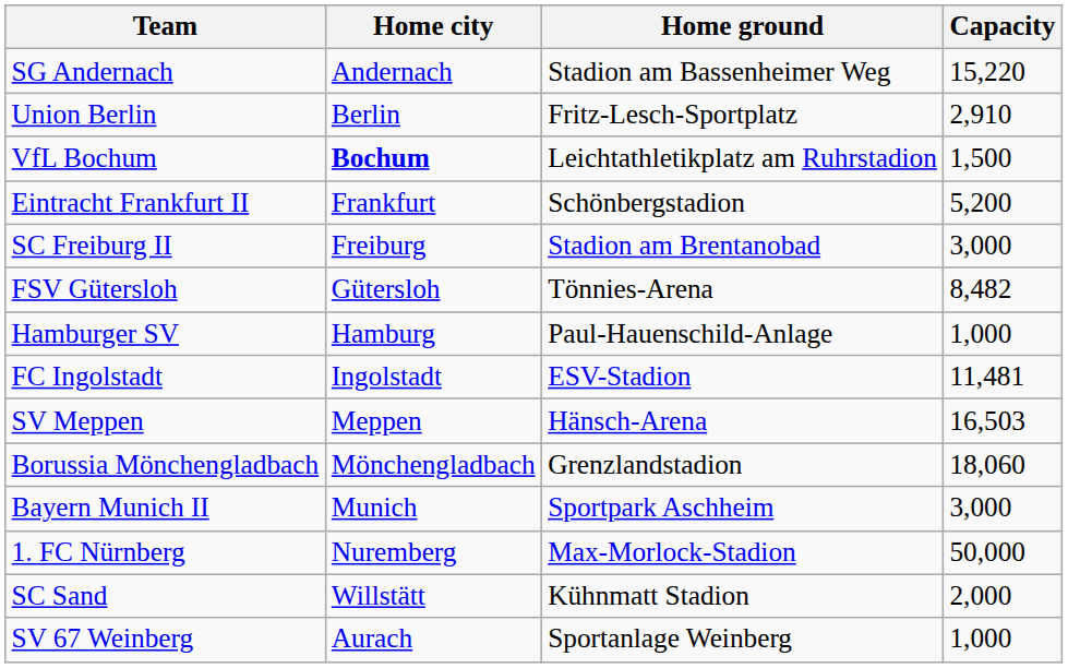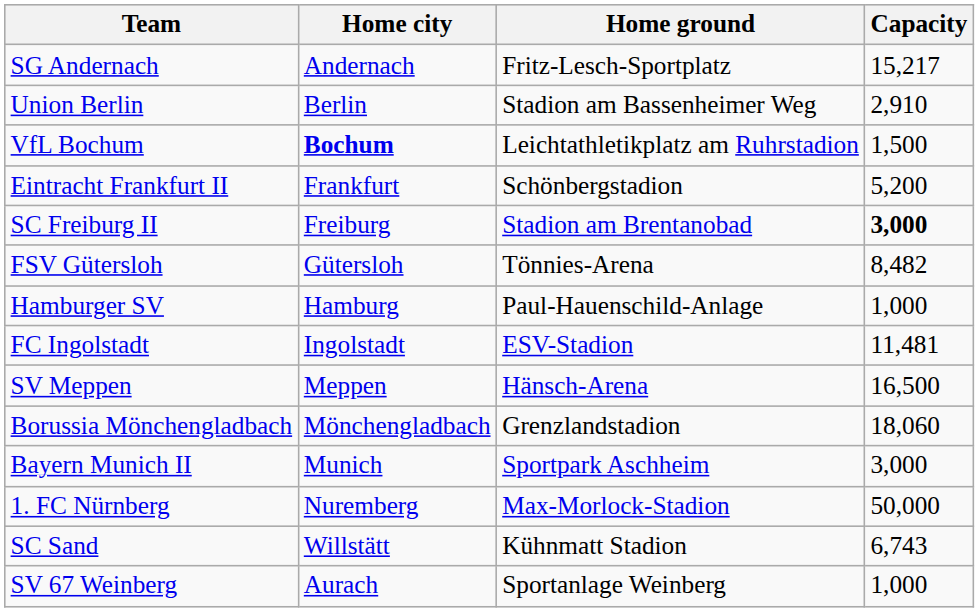 <table class="wikitable sortable">
 <tr>
 <th>Team</th>
 <th>Home city</th>
 <th>Home ground</th>
 <th>Capacity</th>
 </tr>
 <tr>
 <td data-sort-value="Andernach"><a href='#'>SG Andernach</a></td>
 <td><a href='#'>Andernach</a></td>
-<td>Stadion am Bassenheimer Weg</td>
-<td>15,220</td>
+<td>Fritz-Lesch-Sportplatz</td>
+<td>15,217</td>
 </tr>
 <tr>
 <td data-sort-value="Berlin"><a href='#'>Union Berlin</a></td>
 <td><a href='#'>Berlin</a></td>
-<td>Fritz-Lesch-Sportplatz</td>
+<td>Stadion am Bassenheimer Weg</td>
 <td>2,910</td>
 </tr>
 <tr>
 <td data-sort-value="Bochum"><a href='#'>VfL Bochum</a></td>
 <td><strong><a href='#'>Bochum</a></strong></td>
 <td>Leichtathletikplatz am <a href='#'>Ruhrstadion</a></td>
 <td>1,500</td>
 </tr>
 <tr>
 <td data-sort-value="Frankfurt"><a href='#'>Eintracht Frankfurt II</a></td>
 <td><a href='#'>Frankfurt</a></td>
 <td>Schönbergstadion</td>
 <td>5,200</td>
 </tr>
 <tr>
 <td data-sort-value="Freiburg"><a href='#'>SC Freiburg II</a></td>
 <td><a href='#'>Freiburg</a></td>
 <td><a href='#'>Stadion am Brentanobad</a></td>
-<td>3,000</td>
+<td><strong>3,000</strong></td>
 </tr>
 <tr>
 <td data-sort-value="Gutersloh"><a href='#'>FSV Gütersloh</a></td>
 <td><a href='#'>Gütersloh</a></td>
 <td>Tönnies-Arena</td>
 <td>8,482</td>
 </tr>
 <tr>
 <td data-sort-value="Hamburg"><a href='#'>Hamburger SV</a></td>
 <td><a href='#'>Hamburg</a></td>
 <td>Paul-Hauenschild-Anlage</td>
 <td>1,000</td>
 </tr>
 <tr>
 <td data-sort-value="Ingolstadt"><a href='#'>FC Ingolstadt</a></td>
 <td><a href='#'>Ingolstadt</a></td>
 <td><a href='#'>ESV-Stadion</a></td>
 <td>11,481</td>
 </tr>
 <tr>
 <td data-sort-value="Meppen"><a href='#'>SV Meppen</a></td>
 <td><a href='#'>Meppen</a></td>
 <td><a href='#'>Hänsch-Arena</a></td>
-<td>16,503</td>
+<td>16,500</td>
 </tr>
 <tr>
 <td data-sort-value="Monchengladbach"><a href='#'>Borussia Mönchengladbach</a></td>
 <td><a href='#'>Mönchengladbach</a></td>
 <td>Grenzlandstadion</td>
 <td>18,060</td>
 </tr>
 <tr>
 <td data-sort-value="Munich"><a href='#'>Bayern Munich II</a></td>
 <td><a href='#'>Munich</a></td>
 <td><a href='#'>Sportpark Aschheim</a></td>
 <td>3,000</td>
 </tr>
 <tr>
 <td data-sort-value="Nurnberg"><a href='#'>1. FC Nürnberg</a></td>
 <td><a href='#'>Nuremberg</a></td>
 <td><a href='#'>Max-Morlock-Stadion</a></td>
 <td>50,000</td>
 </tr>
 <tr>
 <td data-sort-value="Sand"><a href='#'>SC Sand</a></td>
 <td><a href='#'>Willstätt</a></td>
 <td>Kühnmatt Stadion</td>
-<td>2,000</td>
+<td>6,743</td>
 </tr>
 <tr>
 <td data-sort-value="Weinberg"><a href='#'>SV 67 Weinberg</a></td>
 <td><a href='#'>Aurach</a></td>
 <td>Sportanlage Weinberg</td>
 <td>1,000</td>
 </tr>
 </table>
